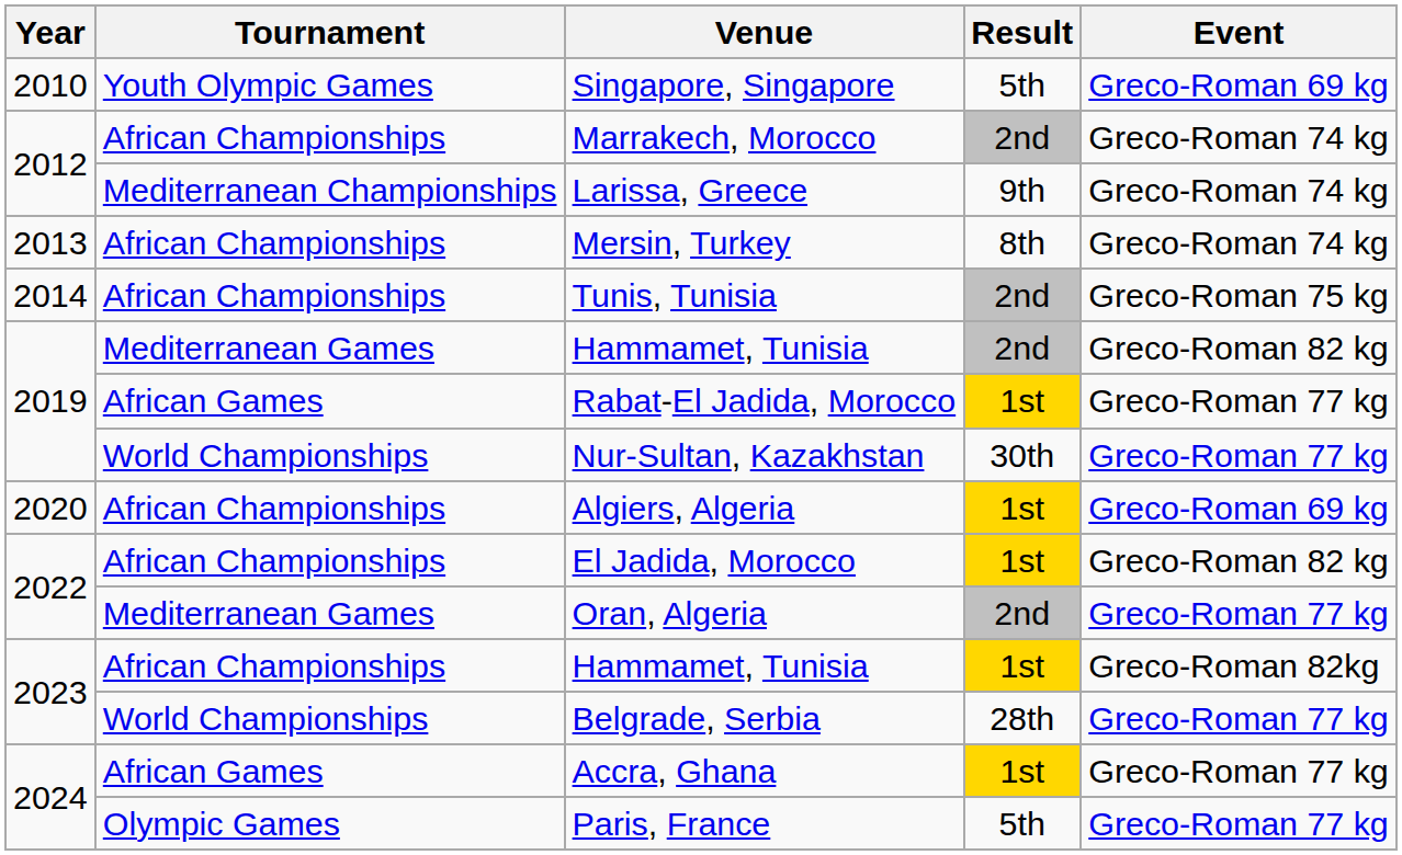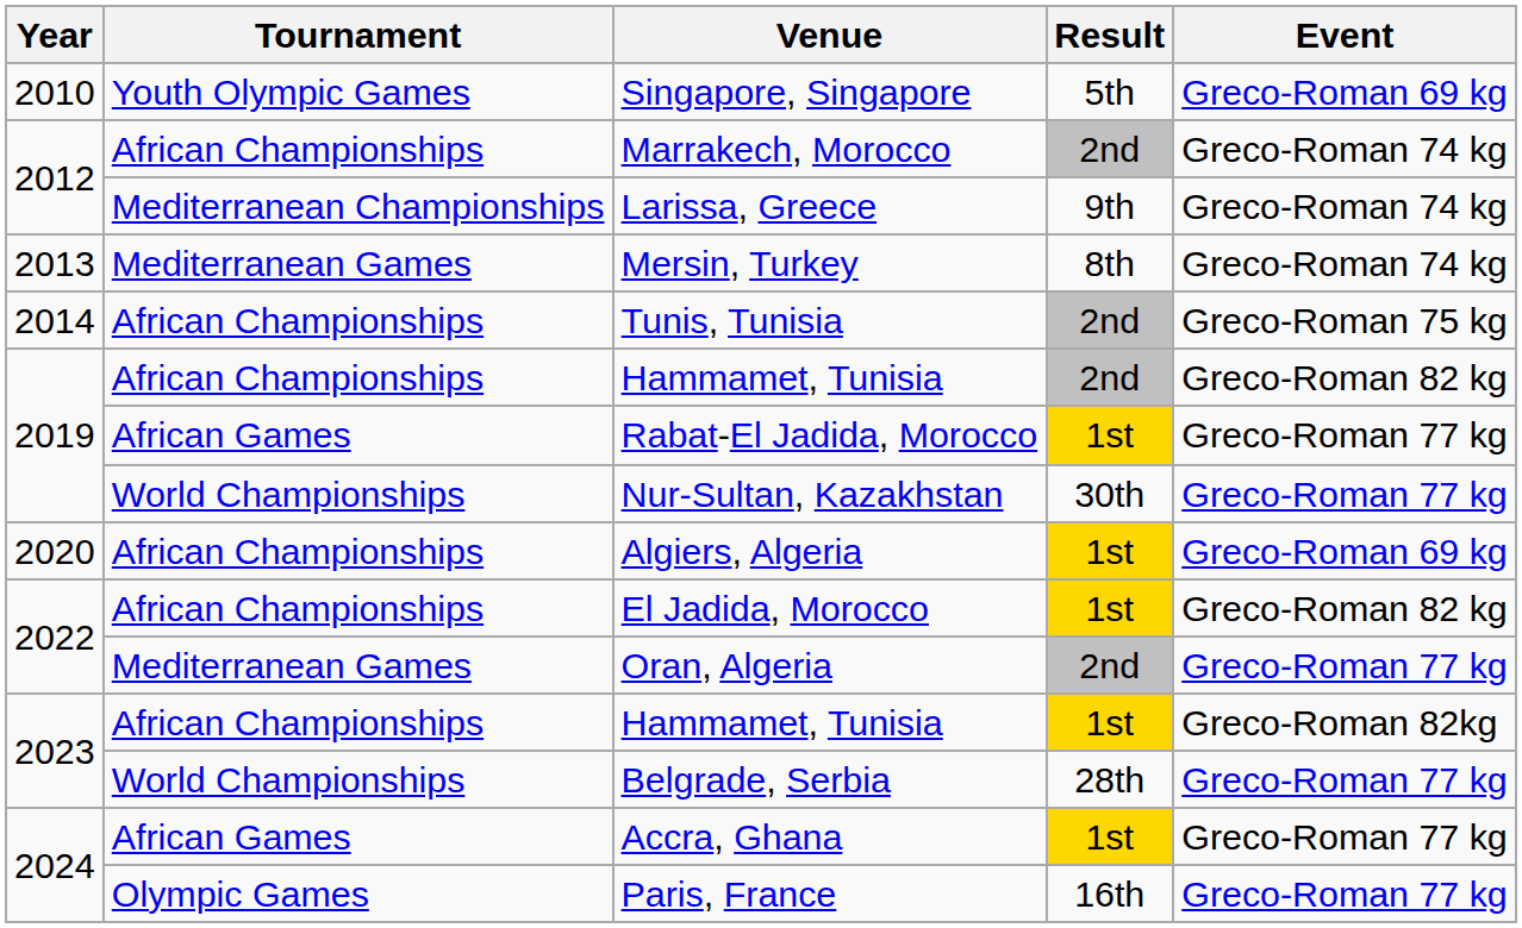 <table class="wikitable" style="font-size:95%;">
 <tr>
 <th>Year</th>
 <th>Tournament</th>
 <th>Venue</th>
 <th>Result</th>
 <th>Event</th>
 </tr>
 <tr>
 <td>2010</td>
 <td><a href='#'>Youth Olympic Games</a></td>
 <td> <a href='#'>Singapore</a>, <a href='#'>Singapore</a></td>
 <td align="center">5th</td>
 <td><a href='#'>Greco-Roman 69 kg</a></td>
 </tr>
 <tr>
 <td rowspan=2>2012</td>
 <td><a href='#'>African Championships</a></td>
 <td> <a href='#'>Marrakech</a>, <a href='#'>Morocco</a></td>
 <td align="center" bgcolor=silver>2nd</td>
 <td>Greco-Roman 74 kg</td>
 </tr>
 <tr>
 <td><a href='#'>Mediterranean Championships</a></td>
 <td> <a href='#'>Larissa</a>, <a href='#'>Greece</a></td>
 <td align="center">9th</td>
 <td>Greco-Roman 74 kg</td>
 </tr>
 <tr>
 <td>2013</td>
-<td><a href='#'>African Championships</a></td>
+<td><a href='#'>Mediterranean Games</a></td>
 <td> <a href='#'>Mersin</a>, <a href='#'>Turkey</a></td>
 <td align="center">8th</td>
 <td>Greco-Roman 74 kg</td>
 </tr>
 <tr>
 <td>2014</td>
 <td><a href='#'>African Championships</a></td>
 <td> <a href='#'>Tunis</a>, <a href='#'>Tunisia</a></td>
 <td align="center" bgcolor=silver>2nd</td>
 <td>Greco-Roman 75 kg</td>
 </tr>
 <tr>
 <td rowspan=3>2019</td>
-<td><a href='#'>Mediterranean Games</a></td>
+<td><a href='#'>African Championships</a></td>
 <td> <a href='#'>Hammamet</a>, <a href='#'>Tunisia</a></td>
 <td align="center" bgcolor=silver>2nd</td>
 <td>Greco-Roman 82 kg</td>
 </tr>
 <tr>
 <td><a href='#'>African Games</a></td>
 <td> <a href='#'>Rabat</a>-<a href='#'>El Jadida</a>, <a href='#'>Morocco</a></td>
 <td align="center" bgcolor=gold>1st</td>
 <td>Greco-Roman 77 kg</td>
 </tr>
 <tr>
 <td><a href='#'>World Championships</a></td>
 <td> <a href='#'>Nur-Sultan</a>, <a href='#'>Kazakhstan</a></td>
 <td align="center">30th</td>
 <td><a href='#'>Greco-Roman 77 kg</a></td>
 </tr>
 <tr>
 <td>2020</td>
 <td><a href='#'>African Championships</a></td>
 <td> <a href='#'>Algiers</a>, <a href='#'>Algeria</a></td>
 <td align="center" bgcolor=gold>1st</td>
 <td><a href='#'>Greco-Roman 69 kg</a></td>
 </tr>
 <tr>
 <td rowspan=2>2022</td>
 <td><a href='#'>African Championships</a></td>
 <td> <a href='#'>El Jadida</a>, <a href='#'>Morocco</a></td>
 <td align="center" bgcolor=gold>1st</td>
 <td>Greco-Roman 82 kg</td>
 </tr>
 <tr>
 <td><a href='#'>Mediterranean Games</a></td>
 <td> <a href='#'>Oran</a>, <a href='#'>Algeria</a></td>
 <td align="center" bgcolor=silver>2nd</td>
 <td><a href='#'>Greco-Roman 77 kg</a></td>
 </tr>
 <tr>
 <td rowspan=2>2023</td>
 <td><a href='#'>African Championships</a></td>
 <td> <a href='#'>Hammamet</a>, <a href='#'>Tunisia</a></td>
 <td align="center" bgcolor="gold">1st</td>
 <td>Greco-Roman 82kg</td>
 </tr>
 <tr>
 <td><a href='#'>World Championships</a></td>
 <td> <a href='#'>Belgrade</a>, <a href='#'>Serbia</a></td>
 <td align="center">28th</td>
 <td><a href='#'>Greco-Roman 77 kg</a></td>
 </tr>
 <tr>
 <td rowspan=2>2024</td>
 <td><a href='#'>African Games</a></td>
 <td> <a href='#'>Accra</a>, <a href='#'>Ghana</a></td>
 <td align="center" bgcolor=gold>1st</td>
 <td>Greco-Roman 77 kg</td>
 </tr>
 <tr>
 <td><a href='#'>Olympic Games</a></td>
 <td> <a href='#'>Paris</a>, <a href='#'>France</a></td>
-<td align="center">5th</td>
+<td align="center">16th</td>
 <td><a href='#'>Greco-Roman 77 kg</a></td>
 </tr>
 </table>
